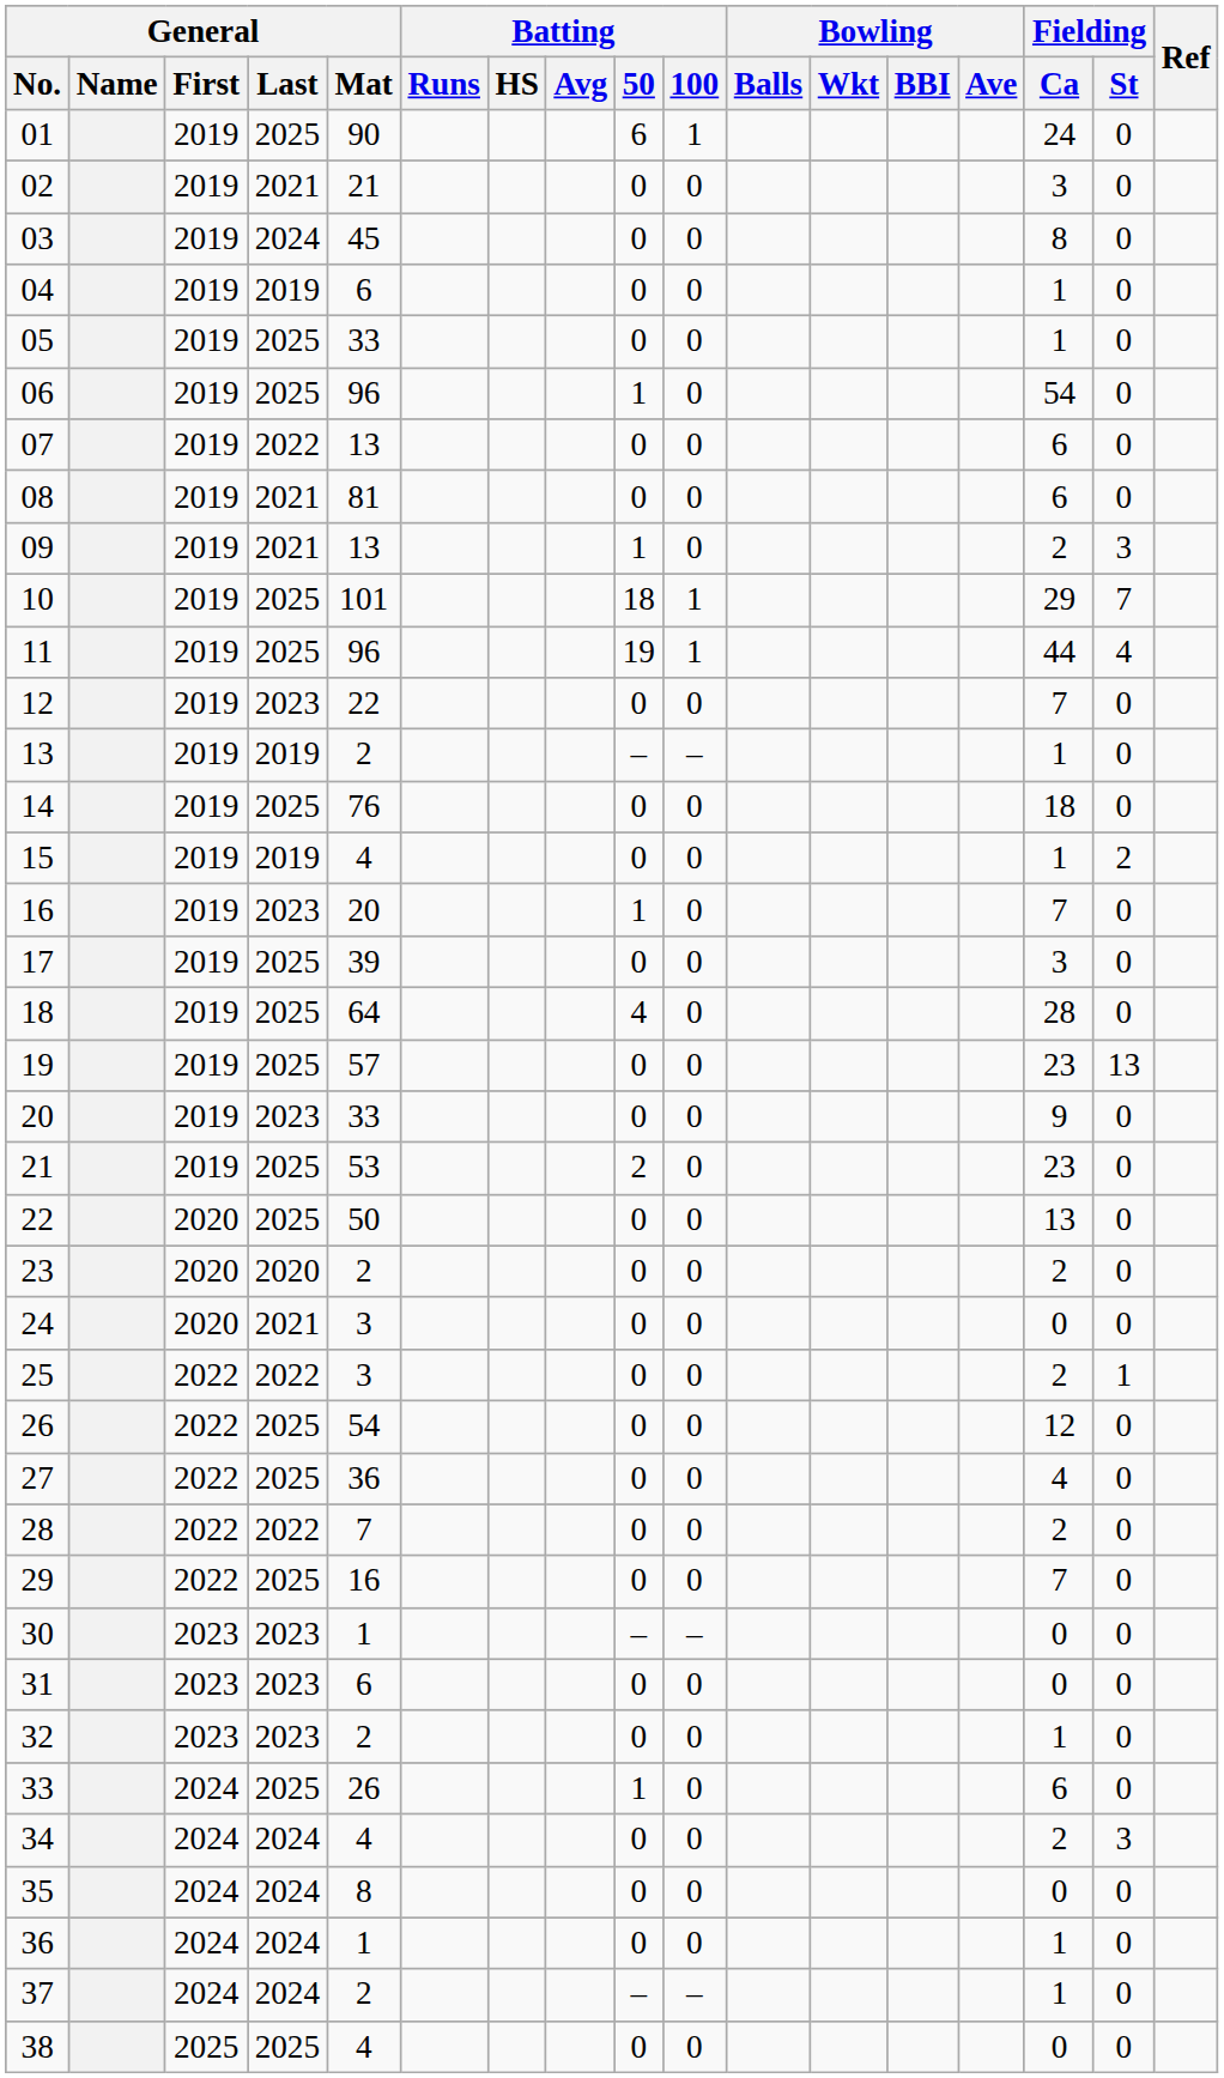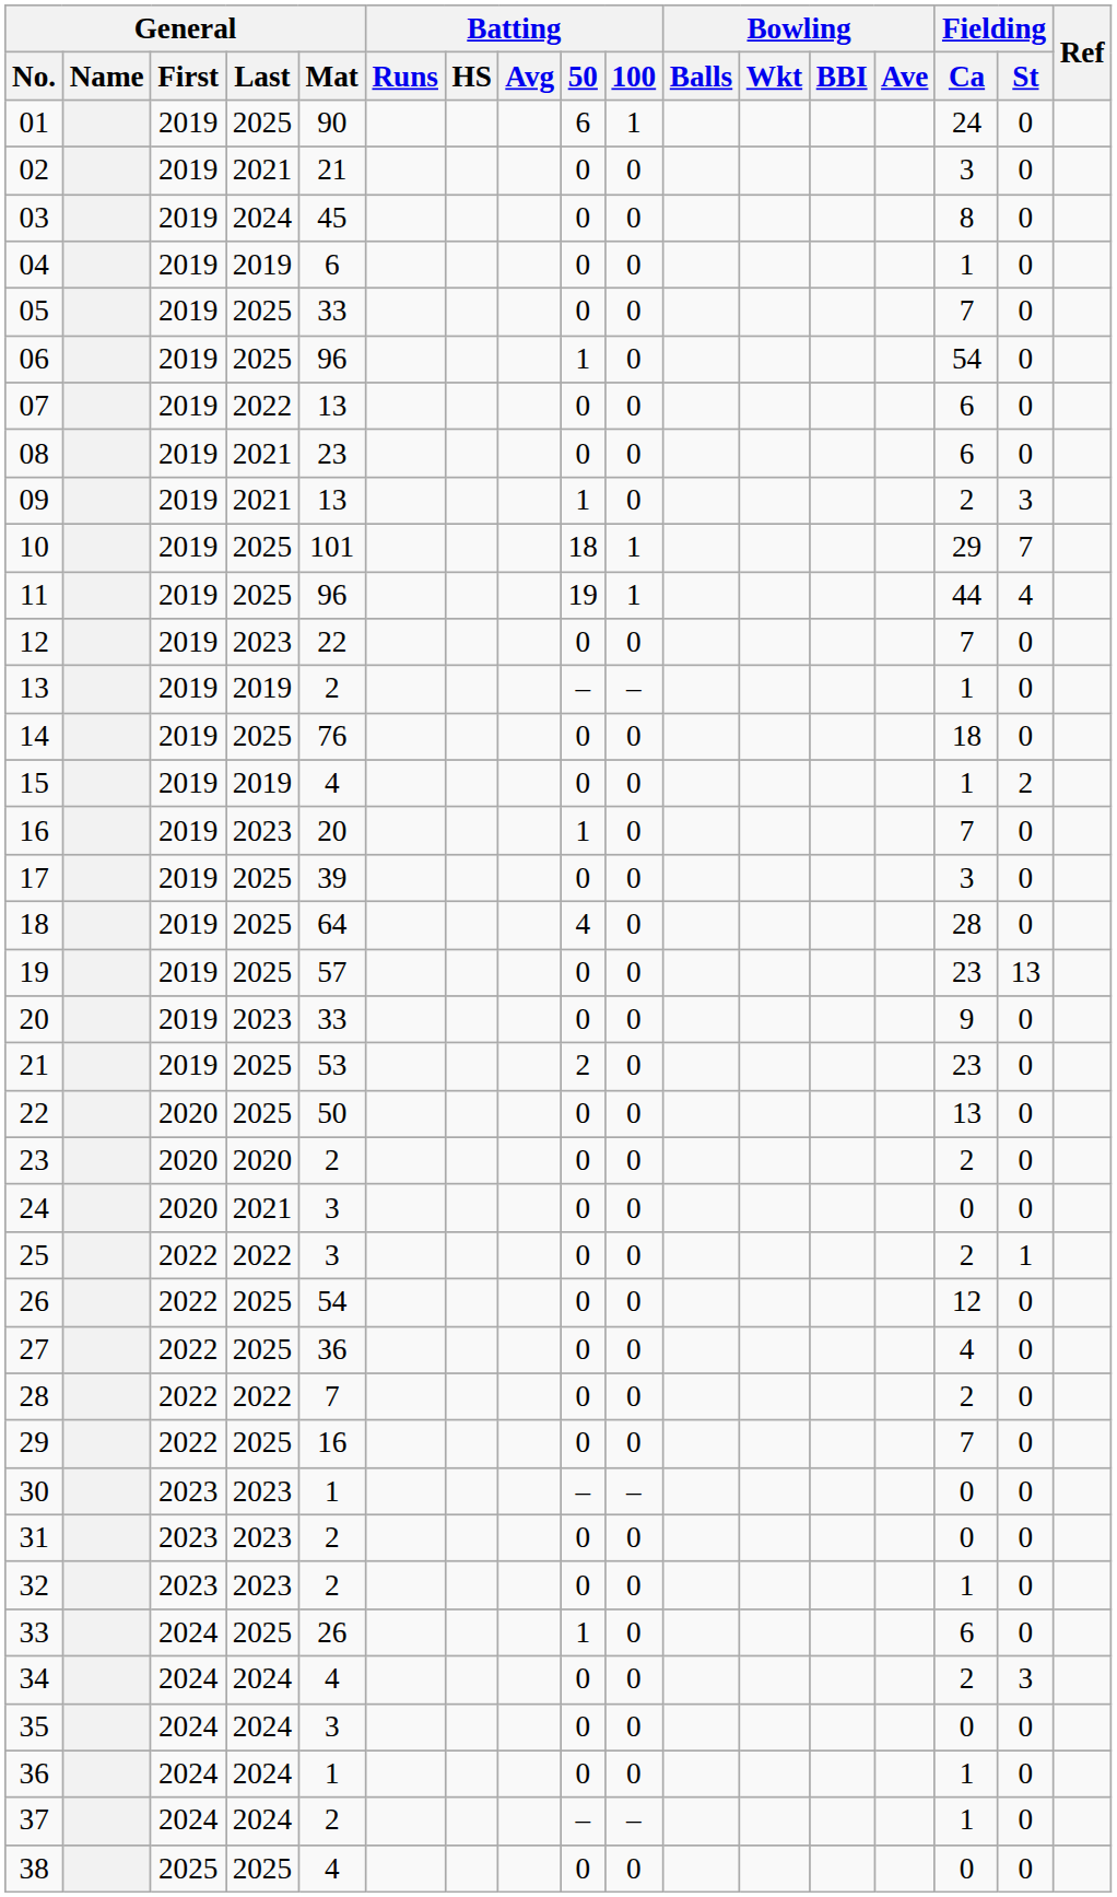 <table class="wikitable plainrowheaders sortable">
 <tr align="center">
 <th scope="col" colspan=5 class="unsortable">General</th>
 <th scope="col" colspan=5 class="unsortable"><a href='#'>Batting</a></th>
 <th scope="col" colspan=4 class="unsortable"><a href='#'>Bowling</a></th>
 <th scope="col" colspan=2 class="unsortable"><a href='#'>Fielding</a></th>
 <th scope="col" rowspan=2 class="unsortable">Ref</th>
 </tr>
 <tr align="center">
 <th scope="col">No.</th>
 <th scope="col">Name</th>
 <th scope="col">First</th>
 <th scope="col">Last</th>
 <th scope="col">Mat</th>
 <th scope="col"><a href='#'>Runs</a></th>
 <th scope="col">HS</th>
 <th scope="col"><a href='#'>Avg</a></th>
 <th scope="col"><a href='#'>50</a></th>
 <th scope="col"><a href='#'>100</a></th>
 <th scope="col"><a href='#'>Balls</a></th>
 <th scope="col"><a href='#'>Wkt</a></th>
 <th scope="col"><a href='#'>BBI</a></th>
 <th scope="col"><a href='#'>Ave</a></th>
 <th scope="col"><a href='#'>Ca</a></th>
 <th scope="col"><a href='#'>St</a></th>
 </tr>
 <tr align="center">
 <td><span>0</span>1</td>
 <th scope="row" align="left"></th>
 <td>2019</td>
 <td>2025</td>
 <td>90</td>
 <td></td>
 <td></td>
 <td></td>
 <td>6</td>
 <td>1</td>
 <td></td>
 <td></td>
 <td></td>
 <td></td>
 <td>24</td>
 <td>0</td>
 <td></td>
 </tr>
 <tr align="center">
 <td><span>0</span>2</td>
 <th scope="row" align="left"></th>
 <td>2019</td>
 <td>2021</td>
 <td>21</td>
 <td></td>
 <td></td>
 <td></td>
 <td>0</td>
 <td>0</td>
 <td></td>
 <td></td>
 <td></td>
 <td></td>
 <td>3</td>
 <td>0</td>
 <td></td>
 </tr>
 <tr align="center">
 <td><span>0</span>3</td>
 <th scope="row" align="left"></th>
 <td>2019</td>
 <td>2024</td>
 <td>45</td>
 <td></td>
 <td></td>
 <td></td>
 <td>0</td>
 <td>0</td>
 <td></td>
 <td></td>
 <td></td>
 <td></td>
 <td>8</td>
 <td>0</td>
 <td></td>
 </tr>
 <tr align="center">
 <td><span>0</span>4</td>
 <th scope="row" align="left"></th>
 <td>2019</td>
 <td>2019</td>
 <td>6</td>
 <td></td>
 <td></td>
 <td></td>
 <td>0</td>
 <td>0</td>
 <td></td>
 <td></td>
 <td></td>
 <td></td>
 <td>1</td>
 <td>0</td>
 <td></td>
 </tr>
 <tr align="center">
 <td><span>0</span>5</td>
 <th scope="row" align="left"></th>
 <td>2019</td>
 <td>2025</td>
 <td>33</td>
 <td></td>
 <td></td>
 <td></td>
 <td>0</td>
 <td>0</td>
 <td></td>
 <td></td>
 <td></td>
 <td></td>
-<td>1</td>
+<td>7</td>
 <td>0</td>
 <td></td>
 </tr>
 <tr align="center">
 <td><span>0</span>6</td>
 <th scope="row" align="left"></th>
 <td>2019</td>
 <td>2025</td>
 <td>96</td>
 <td></td>
 <td></td>
 <td></td>
 <td>1</td>
 <td>0</td>
 <td></td>
 <td></td>
 <td></td>
 <td></td>
 <td>54</td>
 <td>0</td>
 <td></td>
 </tr>
 <tr align="center">
 <td><span>0</span>7</td>
 <th scope="row" align="left"></th>
 <td>2019</td>
 <td>2022</td>
 <td>13</td>
 <td></td>
 <td></td>
 <td></td>
 <td>0</td>
 <td>0</td>
 <td></td>
 <td></td>
 <td></td>
 <td></td>
 <td>6</td>
 <td>0</td>
 <td></td>
 </tr>
 <tr align="center">
 <td><span>0</span>8</td>
 <th scope="row" align="left"></th>
 <td>2019</td>
 <td>2021</td>
-<td>81</td>
+<td>23</td>
 <td></td>
 <td></td>
 <td></td>
 <td>0</td>
 <td>0</td>
 <td></td>
 <td></td>
 <td></td>
 <td></td>
 <td>6</td>
 <td>0</td>
 <td></td>
 </tr>
 <tr align="center">
 <td><span>0</span>9</td>
 <th scope="row" align="left"></th>
 <td>2019</td>
 <td>2021</td>
 <td>13</td>
 <td></td>
 <td></td>
 <td></td>
 <td>1</td>
 <td>0</td>
 <td></td>
 <td></td>
 <td></td>
 <td></td>
 <td>2</td>
 <td>3</td>
 <td></td>
 </tr>
 <tr align="center">
 <td>10</td>
 <th scope="row" align="left"></th>
 <td>2019</td>
 <td>2025</td>
 <td>101</td>
 <td></td>
 <td></td>
 <td></td>
 <td>18</td>
 <td>1</td>
 <td></td>
 <td></td>
 <td></td>
 <td></td>
 <td>29</td>
 <td>7</td>
 <td></td>
 </tr>
 <tr align="center">
 <td>11</td>
 <th scope="row" align="left"></th>
 <td>2019</td>
 <td>2025</td>
 <td>96</td>
 <td></td>
 <td></td>
 <td></td>
 <td>19</td>
 <td>1</td>
 <td></td>
 <td></td>
 <td></td>
 <td></td>
 <td>44</td>
 <td>4</td>
 <td></td>
 </tr>
 <tr align="center">
 <td>12</td>
 <th scope="row" align="left"></th>
 <td>2019</td>
 <td>2023</td>
 <td>22</td>
 <td></td>
 <td></td>
 <td></td>
 <td>0</td>
 <td>0</td>
 <td></td>
 <td></td>
 <td></td>
 <td></td>
 <td>7</td>
 <td>0</td>
 <td></td>
 </tr>
 <tr align="center">
 <td>13</td>
 <th scope="row" align="left"></th>
 <td>2019</td>
 <td>2019</td>
 <td>2</td>
 <td></td>
 <td></td>
 <td></td>
 <td>–</td>
 <td>–</td>
 <td></td>
 <td></td>
 <td></td>
 <td></td>
 <td>1</td>
 <td>0</td>
 <td></td>
 </tr>
 <tr align="center">
 <td>14</td>
 <th scope="row" align="left"></th>
 <td>2019</td>
 <td>2025</td>
 <td>76</td>
 <td></td>
 <td></td>
 <td></td>
 <td>0</td>
 <td>0</td>
 <td></td>
 <td></td>
 <td></td>
 <td></td>
 <td>18</td>
 <td>0</td>
 <td></td>
 </tr>
 <tr align="center">
 <td>15</td>
 <th scope="row" align="left"></th>
 <td>2019</td>
 <td>2019</td>
 <td>4</td>
 <td></td>
 <td></td>
 <td></td>
 <td>0</td>
 <td>0</td>
 <td></td>
 <td></td>
 <td></td>
 <td></td>
 <td>1</td>
 <td>2</td>
 <td></td>
 </tr>
 <tr align="center">
 <td>16</td>
 <th scope="row" align="left"></th>
 <td>2019</td>
 <td>2023</td>
 <td>20</td>
 <td></td>
 <td></td>
 <td></td>
 <td>1</td>
 <td>0</td>
 <td></td>
 <td></td>
 <td></td>
 <td></td>
 <td>7</td>
 <td>0</td>
 <td></td>
 </tr>
 <tr align="center">
 <td>17</td>
 <th scope="row" align="left"></th>
 <td>2019</td>
 <td>2025</td>
 <td>39</td>
 <td></td>
 <td></td>
 <td></td>
 <td>0</td>
 <td>0</td>
 <td></td>
 <td></td>
 <td></td>
 <td></td>
 <td>3</td>
 <td>0</td>
 <td></td>
 </tr>
 <tr align="center">
 <td>18</td>
 <th scope="row" align="left"></th>
 <td>2019</td>
 <td>2025</td>
 <td>64</td>
 <td></td>
 <td></td>
 <td></td>
 <td>4</td>
 <td>0</td>
 <td></td>
 <td></td>
 <td></td>
 <td></td>
 <td>28</td>
 <td>0</td>
 <td></td>
 </tr>
 <tr align="center">
 <td>19</td>
 <th scope="row" align="left"></th>
 <td>2019</td>
 <td>2025</td>
 <td>57</td>
 <td></td>
 <td></td>
 <td></td>
 <td>0</td>
 <td>0</td>
 <td></td>
 <td></td>
 <td></td>
 <td></td>
 <td>23</td>
 <td>13</td>
 <td></td>
 </tr>
 <tr align="center">
 <td>20</td>
 <th scope="row" align="left"></th>
 <td>2019</td>
 <td>2023</td>
 <td>33</td>
 <td></td>
 <td></td>
 <td></td>
 <td>0</td>
 <td>0</td>
 <td></td>
 <td></td>
 <td></td>
 <td></td>
 <td>9</td>
 <td>0</td>
 <td></td>
 </tr>
 <tr align="center">
 <td>21</td>
 <th scope="row" align="left"></th>
 <td>2019</td>
 <td>2025</td>
 <td>53</td>
 <td></td>
 <td></td>
 <td></td>
 <td>2</td>
 <td>0</td>
 <td></td>
 <td></td>
 <td></td>
 <td></td>
 <td>23</td>
 <td>0</td>
 <td></td>
 </tr>
 <tr align="center">
 <td>22</td>
 <th scope="row" align="left"></th>
 <td>2020</td>
 <td>2025</td>
 <td>50</td>
 <td></td>
 <td></td>
 <td></td>
 <td>0</td>
 <td>0</td>
 <td></td>
 <td></td>
 <td></td>
 <td></td>
 <td>13</td>
 <td>0</td>
 <td></td>
 </tr>
 <tr align="center">
 <td>23</td>
 <th scope="row" align="left"></th>
 <td>2020</td>
 <td>2020</td>
 <td>2</td>
 <td></td>
 <td></td>
 <td></td>
 <td>0</td>
 <td>0</td>
 <td></td>
 <td></td>
 <td></td>
 <td></td>
 <td>2</td>
 <td>0</td>
 <td></td>
 </tr>
 <tr align="center">
 <td>24</td>
 <th scope="row" align="left"></th>
 <td>2020</td>
 <td>2021</td>
 <td>3</td>
 <td></td>
 <td></td>
 <td></td>
 <td>0</td>
 <td>0</td>
 <td></td>
 <td></td>
 <td></td>
 <td></td>
 <td>0</td>
 <td>0</td>
 <td></td>
 </tr>
 <tr align="center">
 <td>25</td>
 <th scope="row" align="left"></th>
 <td>2022</td>
 <td>2022</td>
 <td>3</td>
 <td></td>
 <td></td>
 <td></td>
 <td>0</td>
 <td>0</td>
 <td></td>
 <td></td>
 <td></td>
 <td></td>
 <td>2</td>
 <td>1</td>
 <td></td>
 </tr>
 <tr align="center">
 <td>26</td>
 <th scope="row" align="left"></th>
 <td>2022</td>
 <td>2025</td>
 <td>54</td>
 <td></td>
 <td></td>
 <td></td>
 <td>0</td>
 <td>0</td>
 <td></td>
 <td></td>
 <td></td>
 <td></td>
 <td>12</td>
 <td>0</td>
 <td></td>
 </tr>
 <tr align="center">
 <td>27</td>
 <th scope="row" align="left"></th>
 <td>2022</td>
 <td>2025</td>
 <td>36</td>
 <td></td>
 <td></td>
 <td></td>
 <td>0</td>
 <td>0</td>
 <td></td>
 <td></td>
 <td></td>
 <td></td>
 <td>4</td>
 <td>0</td>
 <td></td>
 </tr>
 <tr align="center">
 <td>28</td>
 <th scope="row" align="left"></th>
 <td>2022</td>
 <td>2022</td>
 <td>7</td>
 <td></td>
 <td></td>
 <td></td>
 <td>0</td>
 <td>0</td>
 <td></td>
 <td></td>
 <td></td>
 <td></td>
 <td>2</td>
 <td>0</td>
 <td></td>
 </tr>
 <tr align="center">
 <td>29</td>
 <th scope="row" align="left"></th>
 <td>2022</td>
 <td>2025</td>
 <td>16</td>
 <td></td>
 <td></td>
 <td></td>
 <td>0</td>
 <td>0</td>
 <td></td>
 <td></td>
 <td></td>
 <td></td>
 <td>7</td>
 <td>0</td>
 <td></td>
 </tr>
 <tr align="center">
 <td>30</td>
 <th scope="row" align="left"></th>
 <td>2023</td>
 <td>2023</td>
 <td>1</td>
 <td></td>
 <td></td>
 <td></td>
 <td>–</td>
 <td>–</td>
 <td></td>
 <td></td>
 <td></td>
 <td></td>
 <td>0</td>
 <td>0</td>
 <td></td>
 </tr>
 <tr align="center">
 <td>31</td>
 <th scope="row" align="left"></th>
 <td>2023</td>
 <td>2023</td>
-<td>6</td>
+<td>2</td>
 <td></td>
 <td></td>
 <td></td>
 <td>0</td>
 <td>0</td>
 <td></td>
 <td></td>
 <td></td>
 <td></td>
 <td>0</td>
 <td>0</td>
 <td></td>
 </tr>
 <tr align="center">
 <td>32</td>
 <th scope="row" align="left"></th>
 <td>2023</td>
 <td>2023</td>
 <td>2</td>
 <td></td>
 <td></td>
 <td></td>
 <td>0</td>
 <td>0</td>
 <td></td>
 <td></td>
 <td></td>
 <td></td>
 <td>1</td>
 <td>0</td>
 <td></td>
 </tr>
 <tr align="center">
 <td>33</td>
 <th scope="row" align="left"></th>
 <td>2024</td>
 <td>2025</td>
 <td>26</td>
 <td></td>
 <td></td>
 <td></td>
 <td>1</td>
 <td>0</td>
 <td></td>
 <td></td>
 <td></td>
 <td></td>
 <td>6</td>
 <td>0</td>
 <td></td>
 </tr>
 <tr align="center">
 <td>34</td>
 <th scope="row" align="left"></th>
 <td>2024</td>
 <td>2024</td>
 <td>4</td>
 <td></td>
 <td></td>
 <td></td>
 <td>0</td>
 <td>0</td>
 <td></td>
 <td></td>
 <td></td>
 <td></td>
 <td>2</td>
 <td>3</td>
 <td></td>
 </tr>
 <tr align="center">
 <td>35</td>
 <th scope="row" align="left"></th>
 <td>2024</td>
 <td>2024</td>
-<td>8</td>
+<td>3</td>
 <td></td>
 <td></td>
 <td></td>
 <td>0</td>
 <td>0</td>
 <td></td>
 <td></td>
 <td></td>
 <td></td>
 <td>0</td>
 <td>0</td>
 <td></td>
 </tr>
 <tr align="center">
 <td>36</td>
 <th scope="row" align="left"></th>
 <td>2024</td>
 <td>2024</td>
 <td>1</td>
 <td></td>
 <td></td>
 <td></td>
 <td>0</td>
 <td>0</td>
 <td></td>
 <td></td>
 <td></td>
 <td></td>
 <td>1</td>
 <td>0</td>
 <td></td>
 </tr>
 <tr align="center">
 <td>37</td>
 <th scope="row" align="left"></th>
 <td>2024</td>
 <td>2024</td>
 <td>2</td>
 <td></td>
 <td></td>
 <td></td>
 <td>–</td>
 <td>–</td>
 <td></td>
 <td></td>
 <td></td>
 <td></td>
 <td>1</td>
 <td>0</td>
 <td></td>
 </tr>
 <tr align="center">
 <td>38</td>
 <th scope="row" align="left"></th>
 <td>2025</td>
 <td>2025</td>
 <td>4</td>
 <td></td>
 <td></td>
 <td></td>
 <td>0</td>
 <td>0</td>
 <td></td>
 <td></td>
 <td></td>
 <td></td>
 <td>0</td>
 <td>0</td>
 <td></td>
 </tr>
 </table>
